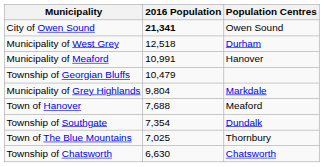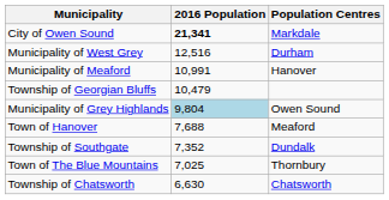 <table class="wikitable" style="text-align:left;">
 <tr>
 <th>Municipality</th>
 <th>2016 Population</th>
 <th>Population Centres</th>
 </tr>
 <tr>
 <td>City of <a href='#'>Owen Sound</a></td>
 <td><strong>21,341</strong></td>
-<td>Owen Sound</td>
+<td><a href='#'>Markdale</a></td>
 </tr>
 <tr>
 <td>Municipality of <a href='#'>West Grey</a></td>
-<td>12,518</td>
+<td>12,516</td>
 <td><a href='#'>Durham</a></td>
 </tr>
 <tr>
 <td>Municipality of <a href='#'>Meaford</a></td>
 <td>10,991</td>
 <td>Hanover</td>
 </tr>
 <tr>
 <td>Township of <a href='#'>Georgian Bluffs</a></td>
 <td>10,479</td>
 <td></td>
 </tr>
 <tr>
 <td>Municipality of <a href='#'>Grey Highlands</a></td>
-<td>9,804</td>
-<td><a href='#'>Markdale</a></td>
+<td style="background: lightblue;">9,804</td>
+<td>Owen Sound</td>
 </tr>
 <tr>
 <td>Town of <a href='#'>Hanover</a></td>
 <td>7,688</td>
 <td>Meaford</td>
 </tr>
 <tr>
 <td>Township of <a href='#'>Southgate</a></td>
-<td>7,354</td>
+<td>7,352</td>
 <td><a href='#'>Dundalk</a></td>
 </tr>
 <tr>
 <td>Town of <a href='#'>The Blue Mountains</a></td>
 <td>7,025</td>
 <td>Thornbury</td>
 </tr>
 <tr>
 <td>Township of <a href='#'>Chatsworth</a></td>
 <td>6,630</td>
 <td><a href='#'>Chatsworth</a></td>
 </tr>
 </table>
